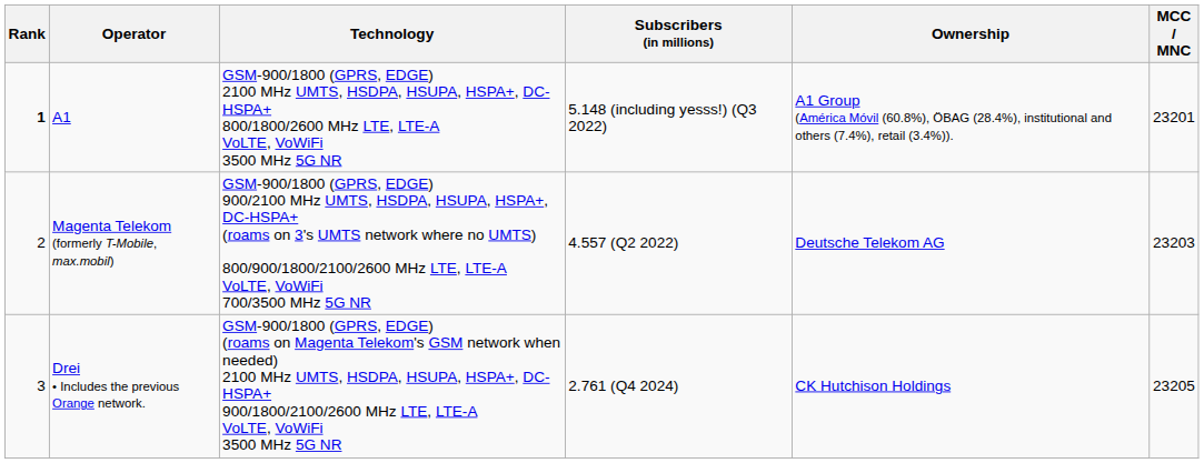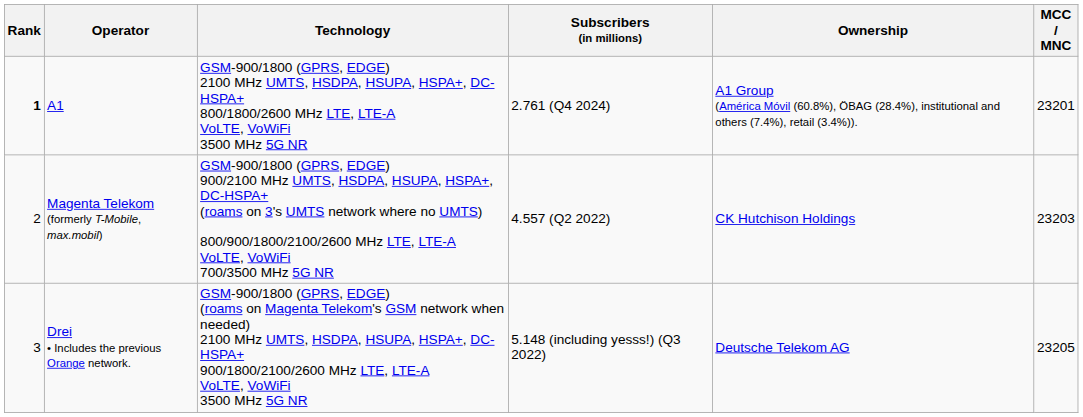 <table class="wikitable" style="width:100%;">
 <tr>
 <th style="width:3%;">Rank</th>
 <th style="width:15%;">Operator</th>
 <th style="width:30%;">Technology</th>
 <th style="width:20%;">Subscribers<br><small>(in millions)</small></th>
 <th style="width:32%;">Ownership</th>
 <th>MCC / MNC</th>
 </tr>
 <tr>
 <td align=right><strong>1</strong></td>
 <td><a href='#'>A1</a></td>
 <td><a href='#'>GSM</a>-900/1800 (<a href='#'>GPRS</a>, <a href='#'>EDGE</a>)<br> 2100 MHz <a href='#'>UMTS</a>, <a href='#'>HSDPA</a>, <a href='#'>HSUPA</a>, <a href='#'>HSPA+</a>, <a href='#'>DC-HSPA+</a><br> 800/1800/2600 MHz <a href='#'>LTE</a>, <a href='#'>LTE-A</a><br><a href='#'>VoLTE</a>, <a href='#'>VoWiFi</a><br> 3500 MHz <a href='#'>5G NR</a></td>
-<td>5.148 (including yesss!) (Q3 2022)</td>
+<td>2.761 (Q4 2024)</td>
 <td><a href='#'>A1 Group</a> <br><small>(<a href='#'>América Móvil</a> (60.8%), ÖBAG (28.4%), institutional and others (7.4%), retail (3.4%)).</small></td>
 <td>23201</td>
 </tr>
 <tr>
 <td align=right>2</td>
 <td><a href='#'>Magenta Telekom</a> <br> <small>(formerly <em>T-Mobile</em>, <em>max.mobil</em>)</small></td>
 <td><a href='#'>GSM</a>-900/1800 (<a href='#'>GPRS</a>, <a href='#'>EDGE</a>)<br> 900/2100 MHz <a href='#'>UMTS</a>, <a href='#'>HSDPA</a>, <a href='#'>HSUPA</a>, <a href='#'>HSPA+</a>, <a href='#'>DC-HSPA+</a><br>(<a href='#'>roams</a> on <a href='#'>3</a>'s <a href='#'>UMTS</a> network where no <a href='#'>UMTS</a>)<br><br> 800/900/1800/2100/2600 MHz <a href='#'>LTE</a>, <a href='#'>LTE-A</a><br><a href='#'>VoLTE</a>, <a href='#'>VoWiFi</a><br> 700/3500 MHz <a href='#'>5G NR</a></td>
 <td>4.557 (Q2 2022)</td>
-<td><a href='#'>Deutsche Telekom AG</a></td>
+<td><a href='#'>CK Hutchison Holdings</a></td>
 <td>23203</td>
 </tr>
 <tr>
 <td align=right>3</td>
 <td><a href='#'>Drei</a><br><small>• Includes the previous <a href='#'>Orange</a> network.</small></td>
 <td><a href='#'>GSM</a>-900/1800 (<a href='#'>GPRS</a>, <a href='#'>EDGE</a>)<br> (<a href='#'>roams</a> on <a href='#'>Magenta Telekom</a>'s <a href='#'>GSM</a> network when needed)<br> 2100 MHz <a href='#'>UMTS</a>, <a href='#'>HSDPA</a>, <a href='#'>HSUPA</a>, <a href='#'>HSPA+</a>, <a href='#'>DC-HSPA+</a><br> 900/1800/2100/2600 MHz <a href='#'>LTE</a>, <a href='#'>LTE-A</a><br><a href='#'>VoLTE</a>, <a href='#'>VoWiFi</a><br> 3500 MHz <a href='#'>5G NR</a></td>
-<td>2.761 (Q4 2024)</td>
-<td><a href='#'>CK Hutchison Holdings</a></td>
+<td>5.148 (including yesss!) (Q3 2022)</td>
+<td><a href='#'>Deutsche Telekom AG</a></td>
 <td>23205</td>
 </tr>
 </table>
